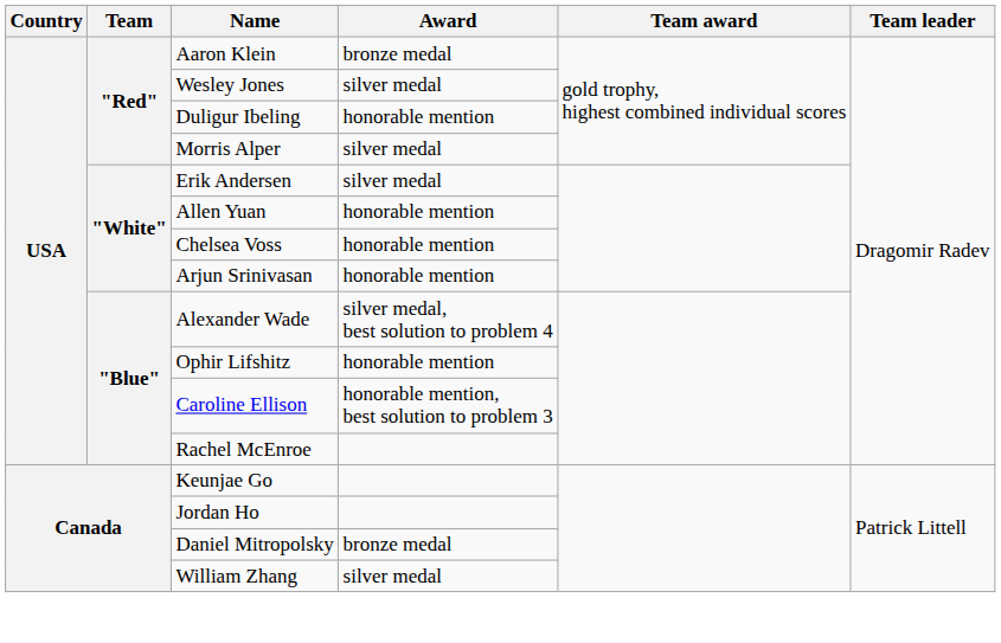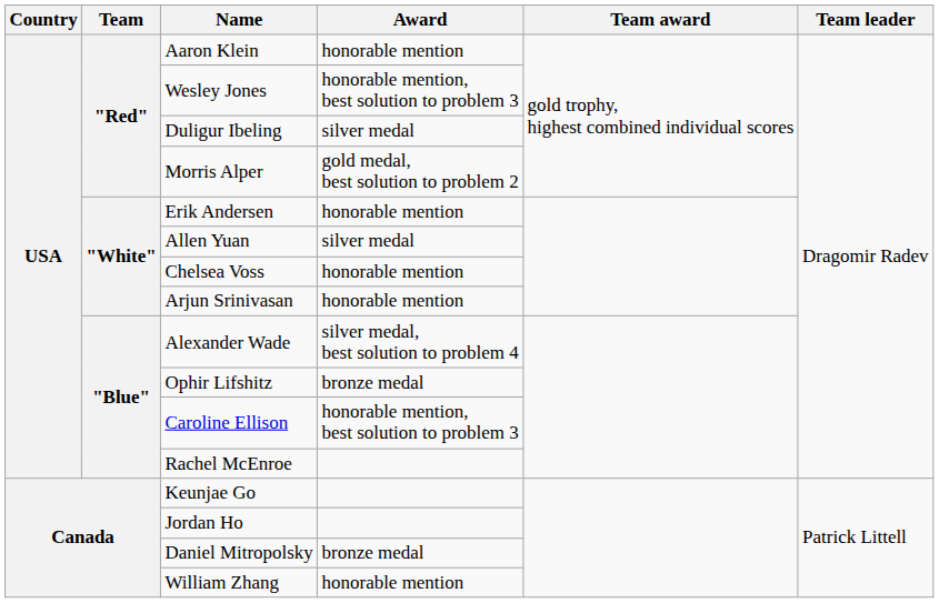 <table class="wikitable">
 <tr>
 <th>Country</th>
 <th>Team</th>
 <th>Name</th>
 <th>Award</th>
 <th>Team award</th>
 <th>Team leader</th>
 </tr>
 <tr>
 <th rowspan=12 valign="middle">USA</th>
 <th rowspan=4 valign="middle">"Red"</th>
 <td>Aaron Klein</td>
-<td>bronze medal</td>
+<td>honorable mention</td>
 <td rowspan=4 valign="middle">gold trophy,<br>highest combined individual scores</td>
 <td rowspan="12">Dragomir Radev</td>
 </tr>
 <tr>
 <td>Wesley Jones</td>
+<td>honorable mention,<br>best solution to problem 3</td>
+</tr>
+<tr>
+<td>Duligur Ibeling</td>
 <td>silver medal</td>
 </tr>
 <tr>
-<td>Duligur Ibeling</td>
-<td>honorable mention</td>
-</tr>
-<tr>
 <td>Morris Alper</td>
-<td>silver medal</td>
+<td>gold medal,<br>best solution to problem 2</td>
 </tr>
 <tr>
 <th rowspan=4 valign="middle">"White"</th>
 <td>Erik Andersen</td>
-<td>silver medal</td>
+<td>honorable mention</td>
 <td rowspan=4 valign="middle"></td>
 </tr>
 <tr>
 <td>Allen Yuan</td>
-<td>honorable mention</td>
+<td>silver medal</td>
 </tr>
 <tr>
 <td>Chelsea Voss</td>
 <td>honorable mention</td>
 </tr>
 <tr>
 <td>Arjun Srinivasan</td>
 <td>honorable mention</td>
 </tr>
 <tr>
 <th rowspan=4 valign="middle">"Blue"</th>
 <td>Alexander Wade</td>
 <td>silver medal,<br>best solution to problem 4</td>
 <td rowspan=4 valign="middle"></td>
 </tr>
 <tr>
 <td>Ophir Lifshitz</td>
-<td>honorable mention</td>
+<td>bronze medal</td>
 </tr>
 <tr>
 <td><a href='#'>Caroline Ellison</a></td>
 <td>honorable mention,<br>best solution to problem 3</td>
 </tr>
 <tr>
 <td>Rachel McEnroe</td>
 </tr>
 <tr>
 <th rowspan="4" colspan="2" valign="middle">Canada</th>
 <td>Keunjae Go</td>
 <td></td>
 <td rowspan=4 valign="middle"></td>
 <td rowspan=4 valign="middle">Patrick Littell</td>
 </tr>
 <tr>
 <td>Jordan Ho</td>
 </tr>
 <tr>
 <td>Daniel Mitropolsky</td>
 <td>bronze medal</td>
 </tr>
 <tr>
 <td>William Zhang</td>
-<td>silver medal</td>
+<td>honorable mention</td>
 </tr>
 </table>
